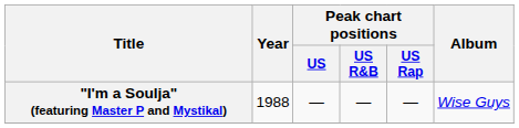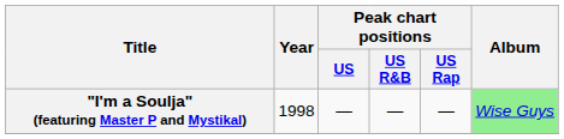 <table class="wikitable plainrowheaders" style="text-align:center;">
 <tr>
 <th scope="col" rowspan="2" style="width:16em;">Title</th>
 <th scope="col" rowspan="2">Year</th>
 <th scope="col" colspan="3">Peak chart positions</th>
 <th scope="col" rowspan="2">Album</th>
 </tr>
 <tr>
 <th style="width:3em; font-size:90%"><a href='#'>US</a></th>
 <th style="width:3em; font-size:90%"><a href='#'>US<br>R&B</a></th>
 <th style="width:3em; font-size:90%"><a href='#'>US<br>Rap</a></th>
 </tr>
 <tr>
 <th scope="row">"I'm a Soulja"<br><small>(featuring <a href='#'>Master P</a> and <a href='#'>Mystikal</a>)</small></th>
-<td>1988</td>
+<td>1998</td>
 <td>—</td>
 <td>—</td>
 <td>—</td>
-<td><em><a href='#'>Wise Guys</a></em></td>
+<td style="background: lightgreen;"><em><a href='#'>Wise Guys</a></em></td>
 </tr>
 <tr>
 </tr>
 </table>
